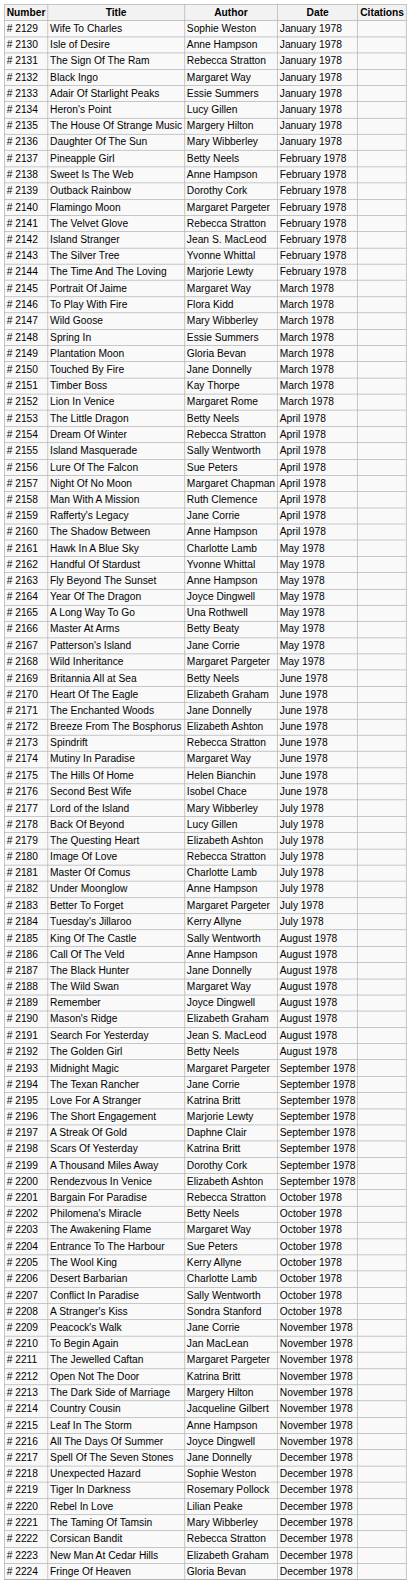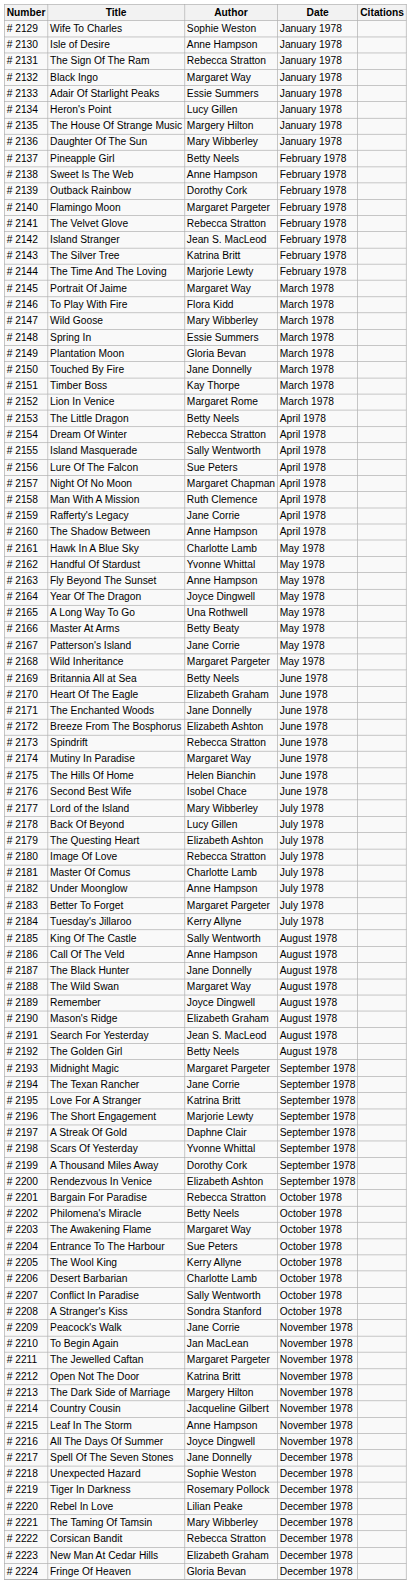 <table class="wikitable">
 <tr>
 <th>Number</th>
 <th>Title</th>
 <th>Author</th>
 <th>Date</th>
 <th>Citations</th>
 </tr>
 <tr>
 <td># 2129</td>
 <td>Wife To Charles</td>
 <td>Sophie Weston</td>
 <td>January 1978</td>
 <td></td>
 </tr>
 <tr>
 <td># 2130</td>
 <td>Isle of Desire</td>
 <td>Anne Hampson</td>
 <td>January 1978</td>
 <td></td>
 </tr>
 <tr>
 <td># 2131</td>
 <td>The Sign Of The Ram</td>
 <td>Rebecca Stratton</td>
 <td>January 1978</td>
 <td></td>
 </tr>
 <tr>
 <td># 2132</td>
 <td>Black Ingo</td>
 <td>Margaret Way</td>
 <td>January 1978</td>
 <td></td>
 </tr>
 <tr>
 <td># 2133</td>
 <td>Adair Of Starlight Peaks</td>
 <td>Essie Summers</td>
 <td>January 1978</td>
 <td></td>
 </tr>
 <tr>
 <td># 2134</td>
 <td>Heron's Point</td>
 <td>Lucy Gillen</td>
 <td>January 1978</td>
 <td></td>
 </tr>
 <tr>
 <td># 2135</td>
 <td>The House Of Strange Music</td>
 <td>Margery Hilton</td>
 <td>January 1978</td>
 <td></td>
 </tr>
 <tr>
 <td># 2136</td>
 <td>Daughter Of The Sun</td>
 <td>Mary Wibberley</td>
 <td>January 1978</td>
 <td></td>
 </tr>
 <tr>
 <td># 2137</td>
 <td>Pineapple Girl</td>
 <td>Betty Neels</td>
 <td>February 1978</td>
 <td></td>
 </tr>
 <tr>
 <td># 2138</td>
 <td>Sweet Is The Web</td>
 <td>Anne Hampson</td>
 <td>February 1978</td>
 <td></td>
 </tr>
 <tr>
 <td># 2139</td>
 <td>Outback Rainbow</td>
 <td>Dorothy Cork</td>
 <td>February 1978</td>
 <td></td>
 </tr>
 <tr>
 <td># 2140</td>
 <td>Flamingo Moon</td>
 <td>Margaret Pargeter</td>
 <td>February 1978</td>
 <td></td>
 </tr>
 <tr>
 <td># 2141</td>
 <td>The Velvet Glove</td>
 <td>Rebecca Stratton</td>
 <td>February 1978</td>
 <td></td>
 </tr>
 <tr>
 <td># 2142</td>
 <td>Island Stranger</td>
 <td>Jean S. MacLeod</td>
 <td>February 1978</td>
 <td></td>
 </tr>
 <tr>
 <td># 2143</td>
 <td>The Silver Tree</td>
-<td>Yvonne Whittal</td>
+<td>Katrina Britt</td>
 <td>February 1978</td>
 <td></td>
 </tr>
 <tr>
 <td># 2144</td>
 <td>The Time And The Loving</td>
 <td>Marjorie Lewty</td>
 <td>February 1978</td>
 <td></td>
 </tr>
 <tr>
 <td># 2145</td>
 <td>Portrait Of Jaime</td>
 <td>Margaret Way</td>
 <td>March 1978</td>
 <td></td>
 </tr>
 <tr>
 <td># 2146</td>
 <td>To Play With Fire</td>
 <td>Flora Kidd</td>
 <td>March 1978</td>
 <td></td>
 </tr>
 <tr>
 <td># 2147</td>
 <td>Wild Goose</td>
 <td>Mary Wibberley</td>
 <td>March 1978</td>
 <td></td>
 </tr>
 <tr>
 <td># 2148</td>
 <td>Spring In</td>
 <td>Essie Summers</td>
 <td>March 1978</td>
 <td></td>
 </tr>
 <tr>
 <td># 2149</td>
 <td>Plantation Moon</td>
 <td>Gloria Bevan</td>
 <td>March 1978</td>
 <td></td>
 </tr>
 <tr>
 <td># 2150</td>
 <td>Touched By Fire</td>
 <td>Jane Donnelly</td>
 <td>March 1978</td>
 <td></td>
 </tr>
 <tr>
 <td># 2151</td>
 <td>Timber Boss</td>
 <td>Kay Thorpe</td>
 <td>March 1978</td>
 <td></td>
 </tr>
 <tr>
 <td># 2152</td>
 <td>Lion In Venice</td>
 <td>Margaret Rome</td>
 <td>March 1978</td>
 <td></td>
 </tr>
 <tr>
 <td># 2153</td>
 <td>The Little Dragon</td>
 <td>Betty Neels</td>
 <td>April 1978</td>
 <td></td>
 </tr>
 <tr>
 <td># 2154</td>
 <td>Dream Of Winter</td>
 <td>Rebecca Stratton</td>
 <td>April 1978</td>
 <td></td>
 </tr>
 <tr>
 <td># 2155</td>
 <td>Island Masquerade</td>
 <td>Sally Wentworth</td>
 <td>April 1978</td>
 <td></td>
 </tr>
 <tr>
 <td># 2156</td>
 <td>Lure Of The Falcon</td>
 <td>Sue Peters</td>
 <td>April 1978</td>
 <td></td>
 </tr>
 <tr>
 <td># 2157</td>
 <td>Night Of No Moon</td>
 <td>Margaret Chapman</td>
 <td>April 1978</td>
 <td></td>
 </tr>
 <tr>
 <td># 2158</td>
 <td>Man With A Mission</td>
 <td>Ruth Clemence</td>
 <td>April 1978</td>
 <td></td>
 </tr>
 <tr>
 <td># 2159</td>
 <td>Rafferty's Legacy</td>
 <td>Jane Corrie</td>
 <td>April 1978</td>
 <td></td>
 </tr>
 <tr>
 <td># 2160</td>
 <td>The Shadow Between</td>
 <td>Anne Hampson</td>
 <td>April 1978</td>
 <td></td>
 </tr>
 <tr>
 <td># 2161</td>
 <td>Hawk In A Blue Sky</td>
 <td>Charlotte Lamb</td>
 <td>May 1978</td>
 <td></td>
 </tr>
 <tr>
 <td># 2162</td>
 <td>Handful Of Stardust</td>
 <td>Yvonne Whittal</td>
 <td>May 1978</td>
 <td></td>
 </tr>
 <tr>
 <td># 2163</td>
 <td>Fly Beyond The Sunset</td>
 <td>Anne Hampson</td>
 <td>May 1978</td>
 <td></td>
 </tr>
 <tr>
 <td># 2164</td>
 <td>Year Of The Dragon</td>
 <td>Joyce Dingwell</td>
 <td>May 1978</td>
 <td></td>
 </tr>
 <tr>
 <td># 2165</td>
 <td>A Long Way To Go</td>
 <td>Una Rothwell</td>
 <td>May 1978</td>
 <td></td>
 </tr>
 <tr>
 <td># 2166</td>
 <td>Master At Arms</td>
 <td>Betty Beaty</td>
 <td>May 1978</td>
 <td></td>
 </tr>
 <tr>
 <td># 2167</td>
 <td>Patterson's Island</td>
 <td>Jane Corrie</td>
 <td>May 1978</td>
 <td></td>
 </tr>
 <tr>
 <td># 2168</td>
 <td>Wild Inheritance</td>
 <td>Margaret Pargeter</td>
 <td>May 1978</td>
 <td></td>
 </tr>
 <tr>
 <td># 2169</td>
 <td>Britannia All at Sea</td>
 <td>Betty Neels</td>
 <td>June 1978</td>
 <td></td>
 </tr>
 <tr>
 <td># 2170</td>
 <td>Heart Of The Eagle</td>
 <td>Elizabeth Graham</td>
 <td>June 1978</td>
 <td></td>
 </tr>
 <tr>
 <td># 2171</td>
 <td>The Enchanted Woods</td>
 <td>Jane Donnelly</td>
 <td>June 1978</td>
 <td></td>
 </tr>
 <tr>
 <td># 2172</td>
 <td>Breeze From The Bosphorus</td>
 <td>Elizabeth Ashton</td>
 <td>June 1978</td>
 <td></td>
 </tr>
 <tr>
 <td># 2173</td>
 <td>Spindrift</td>
 <td>Rebecca Stratton</td>
 <td>June 1978</td>
 <td></td>
 </tr>
 <tr>
 <td># 2174</td>
 <td>Mutiny In Paradise</td>
 <td>Margaret Way</td>
 <td>June 1978</td>
 <td></td>
 </tr>
 <tr>
 <td># 2175</td>
 <td>The Hills Of Home</td>
 <td>Helen Bianchin</td>
 <td>June 1978</td>
 <td></td>
 </tr>
 <tr>
 <td># 2176</td>
 <td>Second Best Wife</td>
 <td>Isobel Chace</td>
 <td>June 1978</td>
 <td></td>
 </tr>
 <tr>
 <td># 2177</td>
 <td>Lord of the Island</td>
 <td>Mary Wibberley</td>
 <td>July 1978</td>
 <td></td>
 </tr>
 <tr>
 <td># 2178</td>
 <td>Back Of Beyond</td>
 <td>Lucy Gillen</td>
 <td>July 1978</td>
 <td></td>
 </tr>
 <tr>
 <td># 2179</td>
 <td>The Questing Heart</td>
 <td>Elizabeth Ashton</td>
 <td>July 1978</td>
 <td></td>
 </tr>
 <tr>
 <td># 2180</td>
 <td>Image Of Love</td>
 <td>Rebecca Stratton</td>
 <td>July 1978</td>
 <td></td>
 </tr>
 <tr>
 <td># 2181</td>
 <td>Master Of Comus</td>
 <td>Charlotte Lamb</td>
 <td>July 1978</td>
 <td></td>
 </tr>
 <tr>
 <td># 2182</td>
 <td>Under Moonglow</td>
 <td>Anne Hampson</td>
 <td>July 1978</td>
 <td></td>
 </tr>
 <tr>
 <td># 2183</td>
 <td>Better To Forget</td>
 <td>Margaret Pargeter</td>
 <td>July 1978</td>
 <td></td>
 </tr>
 <tr>
 <td># 2184</td>
 <td>Tuesday's Jillaroo</td>
 <td>Kerry Allyne</td>
 <td>July 1978</td>
 <td></td>
 </tr>
 <tr>
 <td># 2185</td>
 <td>King Of The Castle</td>
 <td>Sally Wentworth</td>
 <td>August 1978</td>
 <td></td>
 </tr>
 <tr>
 <td># 2186</td>
 <td>Call Of The Veld</td>
 <td>Anne Hampson</td>
 <td>August 1978</td>
 <td></td>
 </tr>
 <tr>
 <td># 2187</td>
 <td>The Black Hunter</td>
 <td>Jane Donnelly</td>
 <td>August 1978</td>
 <td></td>
 </tr>
 <tr>
 <td># 2188</td>
 <td>The Wild Swan</td>
 <td>Margaret Way</td>
 <td>August 1978</td>
 <td></td>
 </tr>
 <tr>
 <td># 2189</td>
 <td>Remember</td>
 <td>Joyce Dingwell</td>
 <td>August 1978</td>
 <td></td>
 </tr>
 <tr>
 <td># 2190</td>
 <td>Mason's Ridge</td>
 <td>Elizabeth Graham</td>
 <td>August 1978</td>
 <td></td>
 </tr>
 <tr>
 <td># 2191</td>
 <td>Search For Yesterday</td>
 <td>Jean S. MacLeod</td>
 <td>August 1978</td>
 <td></td>
 </tr>
 <tr>
 <td># 2192</td>
 <td>The Golden Girl</td>
 <td>Betty Neels</td>
 <td>August 1978</td>
 <td></td>
 </tr>
 <tr>
 <td># 2193</td>
 <td>Midnight Magic</td>
 <td>Margaret Pargeter</td>
 <td>September 1978</td>
 <td></td>
 </tr>
 <tr>
 <td># 2194</td>
 <td>The Texan Rancher</td>
 <td>Jane Corrie</td>
 <td>September 1978</td>
 <td></td>
 </tr>
 <tr>
 <td># 2195</td>
 <td>Love For A Stranger</td>
 <td>Katrina Britt</td>
 <td>September 1978</td>
 <td></td>
 </tr>
 <tr>
 <td># 2196</td>
 <td>The Short Engagement</td>
 <td>Marjorie Lewty</td>
 <td>September 1978</td>
 <td></td>
 </tr>
 <tr>
 <td># 2197</td>
 <td>A Streak Of Gold</td>
 <td>Daphne Clair</td>
 <td>September 1978</td>
 <td></td>
 </tr>
 <tr>
 <td># 2198</td>
 <td>Scars Of Yesterday</td>
-<td>Katrina Britt</td>
+<td>Yvonne Whittal</td>
 <td>September 1978</td>
 <td></td>
 </tr>
 <tr>
 <td># 2199</td>
 <td>A Thousand Miles Away</td>
 <td>Dorothy Cork</td>
 <td>September 1978</td>
 <td></td>
 </tr>
 <tr>
 <td># 2200</td>
 <td>Rendezvous In Venice</td>
 <td>Elizabeth Ashton</td>
 <td>September 1978</td>
 <td></td>
 </tr>
 <tr>
 <td># 2201</td>
 <td>Bargain For Paradise</td>
 <td>Rebecca Stratton</td>
 <td>October 1978</td>
 <td></td>
 </tr>
 <tr>
 <td># 2202</td>
 <td>Philomena's Miracle</td>
 <td>Betty Neels</td>
 <td>October 1978</td>
 <td></td>
 </tr>
 <tr>
 <td># 2203</td>
 <td>The Awakening Flame</td>
 <td>Margaret Way</td>
 <td>October 1978</td>
 <td></td>
 </tr>
 <tr>
 <td># 2204</td>
 <td>Entrance To The Harbour</td>
 <td>Sue Peters</td>
 <td>October 1978</td>
 <td></td>
 </tr>
 <tr>
 <td># 2205</td>
 <td>The Wool King</td>
 <td>Kerry Allyne</td>
 <td>October 1978</td>
 <td></td>
 </tr>
 <tr>
 <td># 2206</td>
 <td>Desert Barbarian</td>
 <td>Charlotte Lamb</td>
 <td>October 1978</td>
 <td></td>
 </tr>
 <tr>
 <td># 2207</td>
 <td>Conflict In Paradise</td>
 <td>Sally Wentworth</td>
 <td>October 1978</td>
 <td></td>
 </tr>
 <tr>
 <td># 2208</td>
 <td>A Stranger's Kiss</td>
 <td>Sondra Stanford</td>
 <td>October 1978</td>
 <td></td>
 </tr>
 <tr>
 <td># 2209</td>
 <td>Peacock's Walk</td>
 <td>Jane Corrie</td>
 <td>November 1978</td>
 <td></td>
 </tr>
 <tr>
 <td># 2210</td>
 <td>To Begin Again</td>
 <td>Jan MacLean</td>
 <td>November 1978</td>
 <td></td>
 </tr>
 <tr>
 <td># 2211</td>
 <td>The Jewelled Caftan</td>
 <td>Margaret Pargeter</td>
 <td>November 1978</td>
 <td></td>
 </tr>
 <tr>
 <td># 2212</td>
 <td>Open Not The Door</td>
 <td>Katrina Britt</td>
 <td>November 1978</td>
 <td></td>
 </tr>
 <tr>
 <td># 2213</td>
 <td>The Dark Side of Marriage</td>
 <td>Margery Hilton</td>
 <td>November 1978</td>
 <td></td>
 </tr>
 <tr>
 <td># 2214</td>
 <td>Country Cousin</td>
 <td>Jacqueline Gilbert</td>
 <td>November 1978</td>
 <td></td>
 </tr>
 <tr>
 <td># 2215</td>
 <td>Leaf In The Storm</td>
 <td>Anne Hampson</td>
 <td>November 1978</td>
 <td></td>
 </tr>
 <tr>
 <td># 2216</td>
 <td>All The Days Of Summer</td>
 <td>Joyce Dingwell</td>
 <td>November 1978</td>
 <td></td>
 </tr>
 <tr>
 <td># 2217</td>
 <td>Spell Of The Seven Stones</td>
 <td>Jane Donnelly</td>
 <td>December 1978</td>
 <td></td>
 </tr>
 <tr>
 <td># 2218</td>
 <td>Unexpected Hazard</td>
 <td>Sophie Weston</td>
 <td>December 1978</td>
 <td></td>
 </tr>
 <tr>
 <td># 2219</td>
 <td>Tiger In Darkness</td>
 <td>Rosemary Pollock</td>
 <td>December 1978</td>
 <td></td>
 </tr>
 <tr>
 <td># 2220</td>
 <td>Rebel In Love</td>
 <td>Lilian Peake</td>
 <td>December 1978</td>
 <td></td>
 </tr>
 <tr>
 <td># 2221</td>
 <td>The Taming Of Tamsin</td>
 <td>Mary Wibberley</td>
 <td>December 1978</td>
 <td></td>
 </tr>
 <tr>
 <td># 2222</td>
 <td>Corsican Bandit</td>
 <td>Rebecca Stratton</td>
 <td>December 1978</td>
 <td></td>
 </tr>
 <tr>
 <td># 2223</td>
 <td>New Man At Cedar Hills</td>
 <td>Elizabeth Graham</td>
 <td>December 1978</td>
 <td></td>
 </tr>
 <tr>
 <td># 2224</td>
 <td>Fringe Of Heaven</td>
 <td>Gloria Bevan</td>
 <td>December 1978</td>
 <td></td>
 </tr>
 <tr>
 </tr>
 </table>
